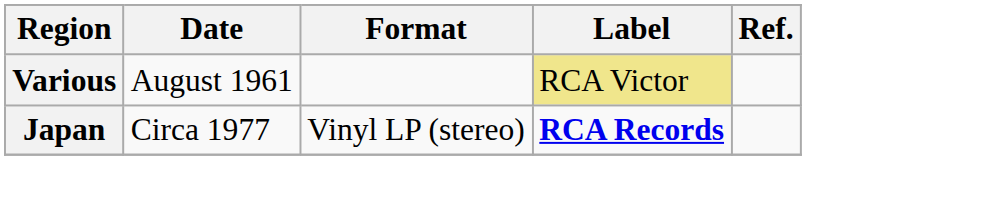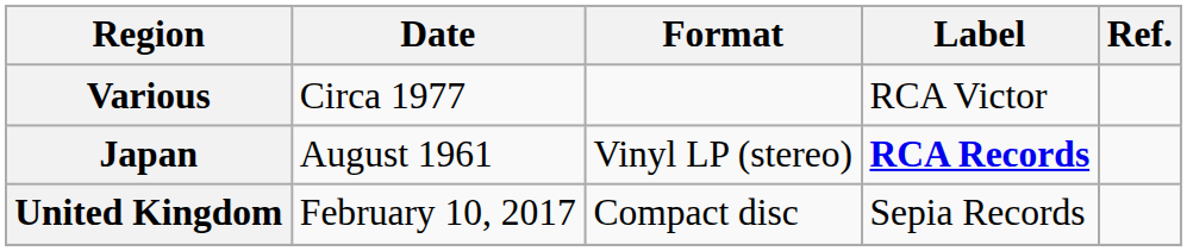 <table class="wikitable plainrowheaders">
 <tr>
 <th scope="col">Region</th>
 <th scope="col">Date</th>
 <th scope="col">Format</th>
 <th scope="col">Label</th>
 <th scope="col">Ref.</th>
 </tr>
 <tr>
 <th scope="row">Various</th>
-<td>August 1961</td>
+<td>Circa 1977</td>
 <td></td>
-<td style="background: khaki;">RCA Victor</td>
+<td>RCA Victor</td>
 <td></td>
 </tr>
 <tr>
 <th scope="row">Japan</th>
-<td>Circa 1977</td>
+<td>August 1961</td>
 <td>Vinyl LP (stereo)</td>
 <td><strong><a href='#'>RCA Records</a></strong></td>
 <td></td>
 </tr>
 <tr>
+<th scope="row">United Kingdom</th>
+<td>February 10, 2017</td>
+<td>Compact disc</td>
+<td>Sepia Records</td>
+<td></td>
+</tr>
+<tr>
 </tr>
 </table>
